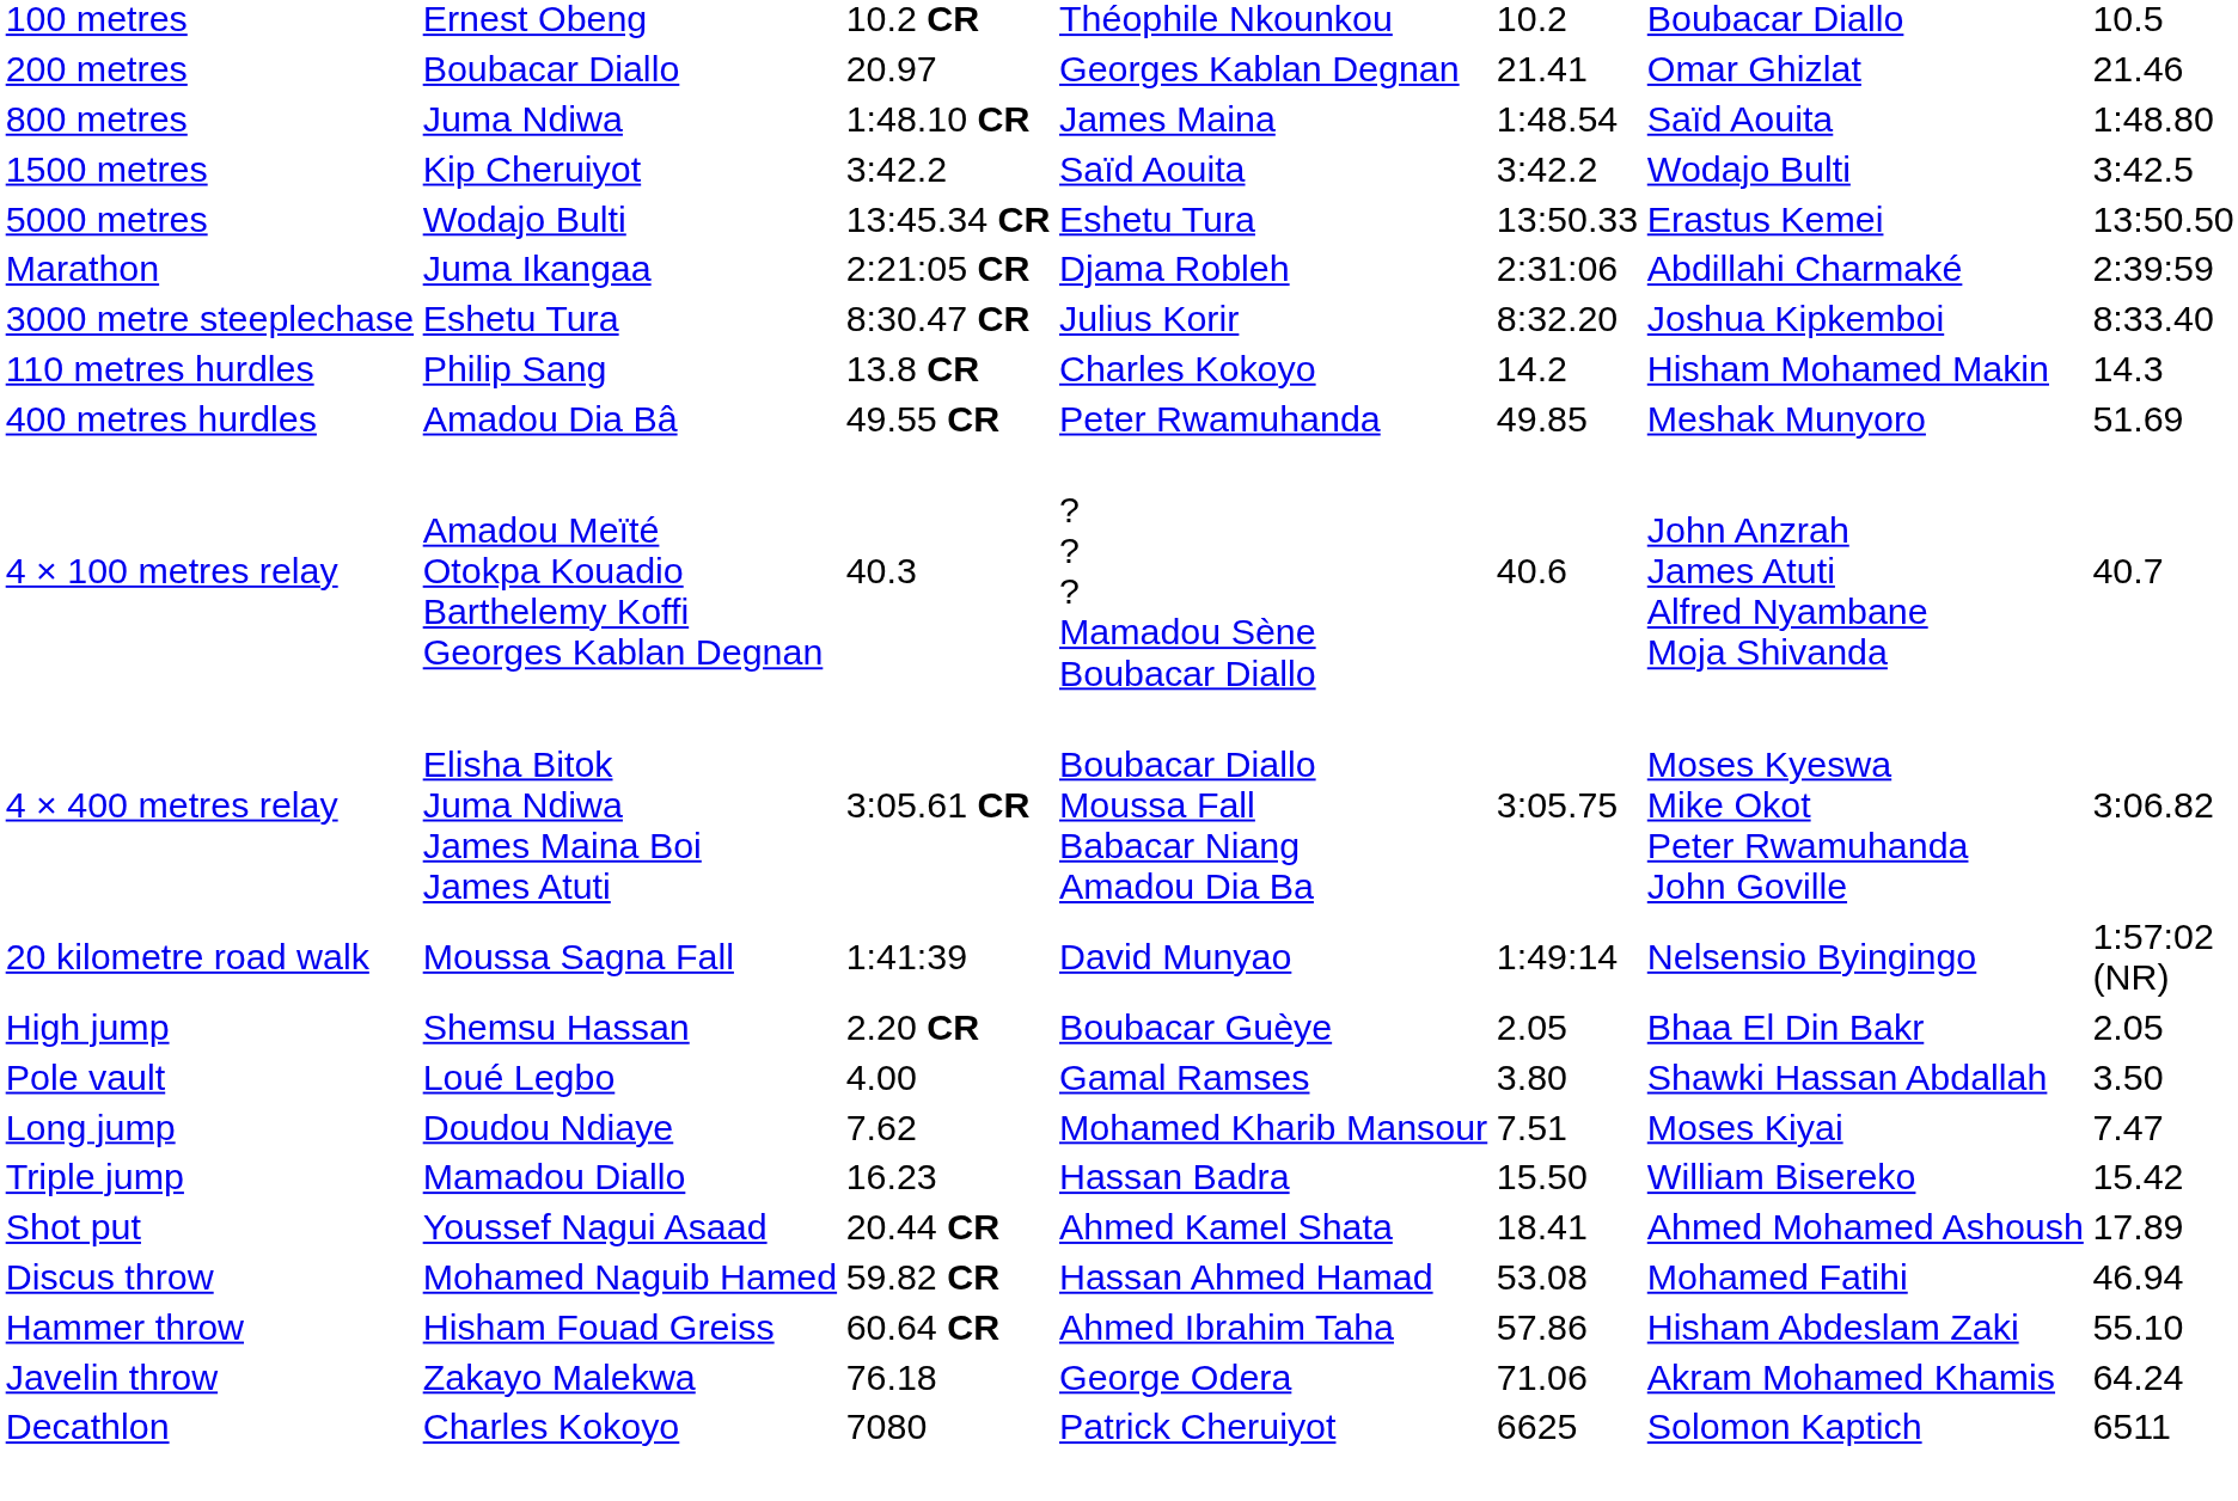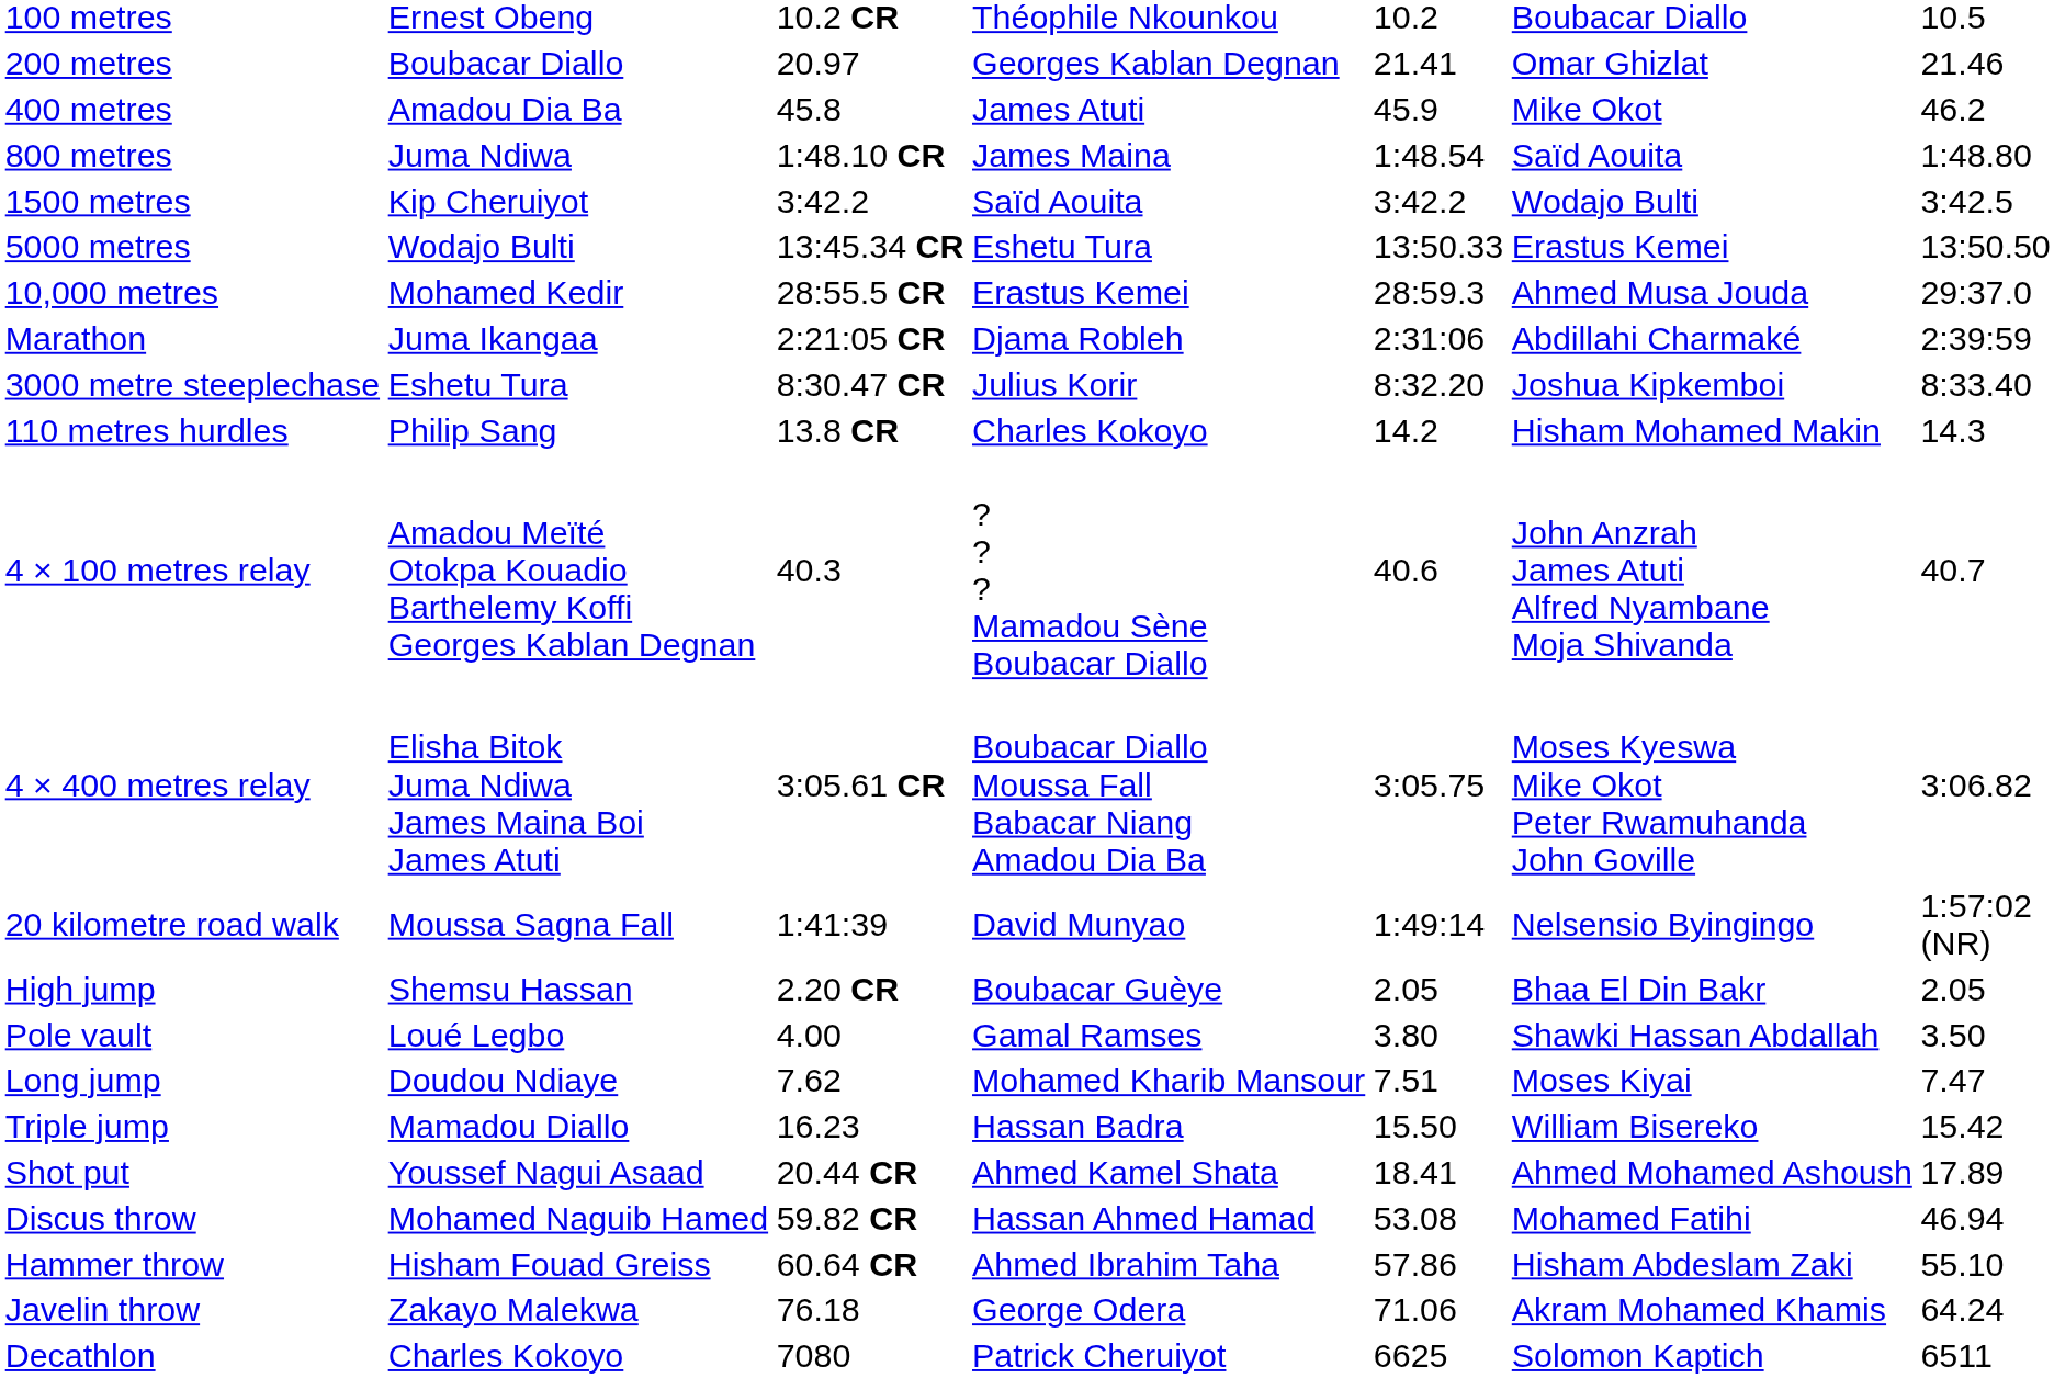 <table>
 <tr>
 <td><a href='#'>100 metres</a></td>
 <td><a href='#'>Ernest Obeng</a><br> </td>
 <td>10.2 <strong>CR</strong></td>
 <td><a href='#'>Théophile Nkounkou</a><br> </td>
 <td>10.2</td>
 <td><a href='#'>Boubacar Diallo</a><br> </td>
 <td>10.5</td>
 </tr>
 <tr>
 <td><a href='#'>200 metres</a></td>
 <td><a href='#'>Boubacar Diallo</a><br> </td>
 <td>20.97</td>
 <td><a href='#'>Georges Kablan Degnan</a><br> </td>
 <td>21.41</td>
 <td><a href='#'>Omar Ghizlat</a><br> </td>
 <td>21.46</td>
+</tr>
+<tr>
+<td><a href='#'>400 metres</a></td>
+<td><a href='#'>Amadou Dia Ba</a><br> </td>
+<td>45.8</td>
+<td><a href='#'>James Atuti</a><br> </td>
+<td>45.9</td>
+<td><a href='#'>Mike Okot</a><br> </td>
+<td>46.2</td>
 </tr>
 <tr>
 <td><a href='#'>800 metres</a></td>
 <td><a href='#'>Juma Ndiwa</a><br> </td>
 <td>1:48.10 <strong>CR</strong></td>
 <td><a href='#'>James Maina</a><br> </td>
 <td>1:48.54</td>
 <td><a href='#'>Saïd Aouita</a><br> </td>
 <td>1:48.80</td>
 </tr>
 <tr>
 <td><a href='#'>1500 metres</a></td>
 <td><a href='#'>Kip Cheruiyot</a><br> </td>
 <td>3:42.2</td>
 <td><a href='#'>Saïd Aouita</a><br> </td>
 <td>3:42.2</td>
 <td><a href='#'>Wodajo Bulti</a><br> </td>
 <td>3:42.5</td>
 </tr>
 <tr>
 <td><a href='#'>5000 metres</a></td>
 <td><a href='#'>Wodajo Bulti</a><br> </td>
 <td>13:45.34 <strong>CR</strong></td>
 <td><a href='#'>Eshetu Tura</a><br> </td>
 <td>13:50.33</td>
 <td><a href='#'>Erastus Kemei</a><br> </td>
 <td>13:50.50</td>
 </tr>
 <tr>
+<td><a href='#'>10,000 metres</a></td>
+<td><a href='#'>Mohamed Kedir</a><br> </td>
+<td>28:55.5 <strong>CR</strong></td>
+<td><a href='#'>Erastus Kemei</a><br> </td>
+<td>28:59.3</td>
+<td><a href='#'>Ahmed Musa Jouda</a><br> </td>
+<td>29:37.0</td>
+</tr>
+<tr>
 <td><a href='#'>Marathon</a></td>
 <td><a href='#'>Juma Ikangaa</a><br> </td>
 <td>2:21:05 <strong>CR</strong></td>
 <td><a href='#'>Djama Robleh</a><br> </td>
 <td>2:31:06</td>
 <td><a href='#'>Abdillahi Charmaké</a><br> </td>
 <td>2:39:59</td>
 </tr>
 <tr>
 <td><a href='#'>3000 metre steeplechase</a></td>
 <td><a href='#'>Eshetu Tura</a><br> </td>
 <td>8:30.47 <strong>CR</strong></td>
 <td><a href='#'>Julius Korir</a><br> </td>
 <td>8:32.20</td>
 <td><a href='#'>Joshua Kipkemboi</a><br> </td>
 <td>8:33.40</td>
 </tr>
 <tr>
 <td><a href='#'>110 metres hurdles</a></td>
 <td><a href='#'>Philip Sang</a><br> </td>
 <td>13.8 <strong>CR</strong></td>
 <td><a href='#'>Charles Kokoyo</a><br> </td>
 <td>14.2</td>
 <td><a href='#'>Hisham Mohamed Makin</a><br> </td>
 <td>14.3</td>
-</tr>
-<tr>
-<td><a href='#'>400 metres hurdles</a></td>
-<td><a href='#'>Amadou Dia Bâ</a><br> </td>
-<td>49.55 <strong>CR</strong></td>
-<td><a href='#'>Peter Rwamuhanda</a><br> </td>
-<td>49.85</td>
-<td><a href='#'>Meshak Munyoro</a><br> </td>
-<td>51.69</td>
 </tr>
 <tr>
 <td><a href='#'>4 × 100 metres relay</a></td>
 <td><br><a href='#'>Amadou Meïté</a><br><a href='#'>Otokpa Kouadio</a><br><a href='#'>Barthelemy Koffi</a><br><a href='#'>Georges Kablan Degnan</a></td>
 <td>40.3</td>
 <td><br>?<br>?<br>?<br><a href='#'>Mamadou Sène</a><br><a href='#'>Boubacar Diallo</a></td>
 <td>40.6</td>
 <td><br><a href='#'>John Anzrah</a><br><a href='#'>James Atuti</a><br><a href='#'>Alfred Nyambane</a><br><a href='#'>Moja Shivanda</a></td>
 <td>40.7</td>
 </tr>
 <tr>
 <td><a href='#'>4 × 400 metres relay</a></td>
 <td><br><a href='#'>Elisha Bitok</a><br><a href='#'>Juma Ndiwa</a><br><a href='#'>James Maina Boi</a><br><a href='#'>James Atuti</a></td>
 <td>3:05.61 <strong>CR</strong></td>
 <td><br><a href='#'>Boubacar Diallo</a><br><a href='#'>Moussa Fall</a><br><a href='#'>Babacar Niang</a><br><a href='#'>Amadou Dia Ba</a></td>
 <td>3:05.75</td>
 <td><br><a href='#'>Moses Kyeswa</a><br><a href='#'>Mike Okot</a><br><a href='#'>Peter Rwamuhanda</a><br><a href='#'>John Goville</a></td>
 <td>3:06.82</td>
 </tr>
 <tr>
 <td><a href='#'>20 kilometre road walk</a></td>
 <td><a href='#'>Moussa Sagna Fall</a><br> </td>
 <td>1:41:39</td>
 <td><a href='#'>David Munyao</a><br> </td>
 <td>1:49:14</td>
 <td><a href='#'>Nelsensio Byingingo</a><br> </td>
 <td>1:57:02<br>(NR)</td>
 </tr>
 <tr>
 <td><a href='#'>High jump</a></td>
 <td><a href='#'>Shemsu Hassan</a><br> </td>
 <td>2.20 <strong>CR</strong></td>
 <td><a href='#'>Boubacar Guèye</a><br> </td>
 <td>2.05</td>
 <td><a href='#'>Bhaa El Din Bakr</a><br> </td>
 <td>2.05</td>
 </tr>
 <tr>
 <td><a href='#'>Pole vault</a></td>
 <td><a href='#'>Loué Legbo</a><br> </td>
 <td>4.00</td>
 <td><a href='#'>Gamal Ramses</a><br> </td>
 <td>3.80</td>
 <td><a href='#'>Shawki Hassan Abdallah</a><br> </td>
 <td>3.50</td>
 </tr>
 <tr>
 <td><a href='#'>Long jump</a></td>
 <td><a href='#'>Doudou Ndiaye</a><br> </td>
 <td>7.62</td>
 <td><a href='#'>Mohamed Kharib Mansour</a><br> </td>
 <td>7.51</td>
 <td><a href='#'>Moses Kiyai</a><br> </td>
 <td>7.47</td>
 </tr>
 <tr>
 <td><a href='#'>Triple jump</a></td>
 <td><a href='#'>Mamadou Diallo</a><br> </td>
 <td>16.23</td>
 <td><a href='#'>Hassan Badra</a><br> </td>
 <td>15.50</td>
 <td><a href='#'>William Bisereko</a><br> </td>
 <td>15.42</td>
 </tr>
 <tr>
 <td><a href='#'>Shot put</a></td>
 <td><a href='#'>Youssef Nagui Asaad</a><br> </td>
 <td>20.44 <strong>CR</strong></td>
 <td><a href='#'>Ahmed Kamel Shata</a><br> </td>
 <td>18.41</td>
 <td><a href='#'>Ahmed Mohamed Ashoush</a><br> </td>
 <td>17.89</td>
 </tr>
 <tr>
 <td><a href='#'>Discus throw</a></td>
 <td><a href='#'>Mohamed Naguib Hamed</a><br> </td>
 <td>59.82 <strong>CR</strong></td>
 <td><a href='#'>Hassan Ahmed Hamad</a><br> </td>
 <td>53.08</td>
 <td><a href='#'>Mohamed Fatihi</a><br> </td>
 <td>46.94</td>
 </tr>
 <tr>
 <td><a href='#'>Hammer throw</a></td>
 <td><a href='#'>Hisham Fouad Greiss</a><br> </td>
 <td>60.64 <strong>CR</strong></td>
 <td><a href='#'>Ahmed Ibrahim Taha</a><br> </td>
 <td>57.86</td>
 <td><a href='#'>Hisham Abdeslam Zaki</a><br> </td>
 <td>55.10</td>
 </tr>
 <tr>
 <td><a href='#'>Javelin throw</a></td>
 <td><a href='#'>Zakayo Malekwa</a><br> </td>
 <td>76.18</td>
 <td><a href='#'>George Odera</a><br> </td>
 <td>71.06</td>
 <td><a href='#'>Akram Mohamed Khamis</a><br> </td>
 <td>64.24</td>
 </tr>
 <tr>
 <td><a href='#'>Decathlon</a></td>
 <td><a href='#'>Charles Kokoyo</a><br> </td>
 <td>7080</td>
 <td><a href='#'>Patrick Cheruiyot</a><br> </td>
 <td>6625</td>
 <td><a href='#'>Solomon Kaptich</a><br> </td>
 <td>6511</td>
 </tr>
 </table>
